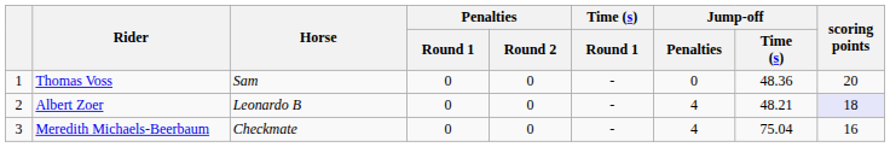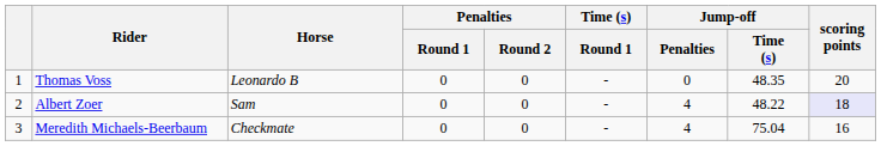 <table class="wikitable" style="font-size: 90%">
 <tr>
 <th rowspan=2 width=20></th>
 <th rowspan=2 width=190>Rider</th>
 <th rowspan=2 width=170>Horse</th>
 <th colspan=2>Penalties</th>
 <th>Time (<a href='#'>s</a>)</th>
 <th colspan=2>Jump-off</th>
 <th rowspan=2 width=60>scoring<br>points</th>
 </tr>
 <tr>
 <th width=75>Round 1</th>
 <th width=75>Round 2</th>
 <th width=75>Round 1</th>
 <th width=75>Penalties</th>
 <th width=75>Time<br>(<a href='#'>s</a>)</th>
 </tr>
 <tr>
 <td align=center>1</td>
 <td> <a href='#'>Thomas Voss</a></td>
-<td><em>Sam</em></td>
+<td><em>Leonardo B</em></td>
 <td align=center>0</td>
 <td align=center>0</td>
 <td align=center>-</td>
 <td align=center>0</td>
-<td align=center>48.36</td>
+<td align=center>48.35</td>
 <td align=center>20</td>
 </tr>
 <tr>
 <td align=center>2</td>
 <td> <a href='#'>Albert Zoer</a></td>
-<td><em>Leonardo B</em></td>
+<td><em>Sam</em></td>
 <td align=center>0</td>
 <td align=center>0</td>
 <td align=center>-</td>
 <td align=center>4</td>
-<td align=center>48.21</td>
+<td align=center>48.22</td>
 <td align=center style="background: lavender;">18</td>
 </tr>
 <tr>
 <td align=center>3</td>
 <td> <a href='#'>Meredith Michaels-Beerbaum</a></td>
 <td><em>Checkmate</em></td>
 <td align=center>0</td>
 <td align=center>0</td>
 <td align=center>-</td>
 <td align=center>4</td>
 <td align=center>75.04</td>
 <td align=center>16</td>
 </tr>
 </table>
